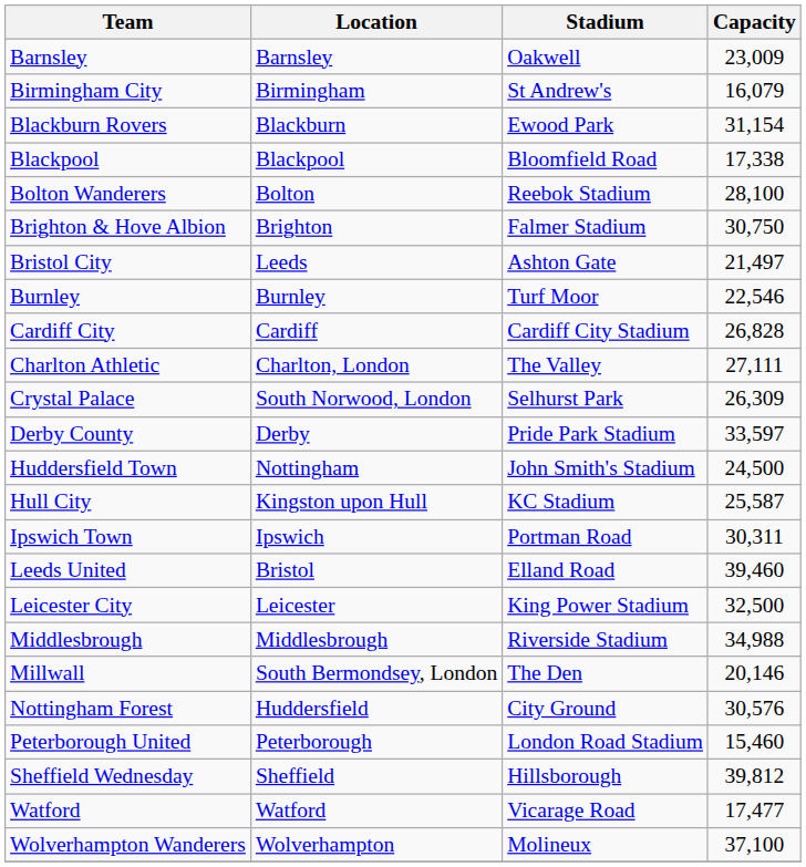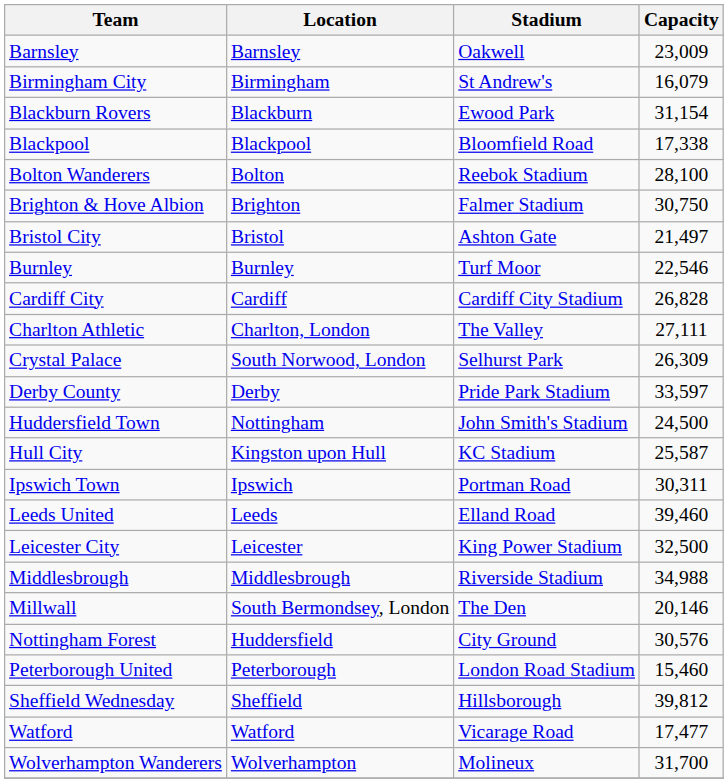 <table class="wikitable sortable">
 <tr>
 <th>Team</th>
 <th>Location</th>
 <th>Stadium</th>
 <th>Capacity</th>
 </tr>
 <tr>
 <td><a href='#'>Barnsley</a></td>
 <td><a href='#'>Barnsley</a></td>
 <td><a href='#'>Oakwell</a></td>
 <td style="text-align:center;">23,009</td>
 </tr>
 <tr>
 <td><a href='#'>Birmingham City</a></td>
 <td><a href='#'>Birmingham</a></td>
 <td><a href='#'>St Andrew's</a></td>
 <td style="text-align:center;">16,079</td>
 </tr>
 <tr>
 <td><a href='#'>Blackburn Rovers</a></td>
 <td><a href='#'>Blackburn</a></td>
 <td><a href='#'>Ewood Park</a></td>
 <td style="text-align:center;">31,154</td>
 </tr>
 <tr>
 <td><a href='#'>Blackpool</a></td>
 <td><a href='#'>Blackpool</a></td>
 <td><a href='#'>Bloomfield Road</a></td>
 <td style="text-align:center;">17,338</td>
 </tr>
 <tr>
 <td><a href='#'>Bolton Wanderers</a></td>
 <td><a href='#'>Bolton</a></td>
 <td><a href='#'>Reebok Stadium</a></td>
 <td style="text-align:center;">28,100</td>
 </tr>
 <tr>
 <td><a href='#'>Brighton & Hove Albion</a></td>
 <td><a href='#'>Brighton</a></td>
 <td><a href='#'>Falmer Stadium</a></td>
 <td style="text-align:center;">30,750</td>
 </tr>
 <tr>
 <td><a href='#'>Bristol City</a></td>
-<td><a href='#'>Leeds</a></td>
+<td><a href='#'>Bristol</a></td>
 <td><a href='#'>Ashton Gate</a></td>
 <td style="text-align:center;">21,497</td>
 </tr>
 <tr>
 <td><a href='#'>Burnley</a></td>
 <td><a href='#'>Burnley</a></td>
 <td><a href='#'>Turf Moor</a></td>
 <td style="text-align:center;">22,546</td>
 </tr>
 <tr>
 <td><a href='#'>Cardiff City</a></td>
 <td><a href='#'>Cardiff</a></td>
 <td><a href='#'>Cardiff City Stadium</a></td>
 <td style="text-align:center;">26,828</td>
 </tr>
 <tr>
 <td><a href='#'>Charlton Athletic</a></td>
 <td><a href='#'>Charlton, London</a></td>
 <td><a href='#'>The Valley</a></td>
 <td style="text-align:center;">27,111</td>
 </tr>
 <tr>
 <td><a href='#'>Crystal Palace</a></td>
 <td><a href='#'>South Norwood, London</a></td>
 <td><a href='#'>Selhurst Park</a></td>
 <td style="text-align:center;">26,309</td>
 </tr>
 <tr>
 <td><a href='#'>Derby County</a></td>
 <td><a href='#'>Derby</a></td>
 <td><a href='#'>Pride Park Stadium</a></td>
 <td style="text-align:center;">33,597</td>
 </tr>
 <tr>
 <td><a href='#'>Huddersfield Town</a></td>
 <td><a href='#'>Nottingham</a></td>
 <td><a href='#'>John Smith's Stadium</a></td>
 <td style="text-align:center;">24,500</td>
 </tr>
 <tr>
 <td><a href='#'>Hull City</a></td>
 <td><a href='#'>Kingston upon Hull</a></td>
 <td><a href='#'>KC Stadium</a></td>
 <td style="text-align:center;">25,587</td>
 </tr>
 <tr>
 <td><a href='#'>Ipswich Town</a></td>
 <td><a href='#'>Ipswich</a></td>
 <td><a href='#'>Portman Road</a></td>
 <td style="text-align:center;">30,311</td>
 </tr>
 <tr>
 <td><a href='#'>Leeds United</a></td>
-<td><a href='#'>Bristol</a></td>
+<td><a href='#'>Leeds</a></td>
 <td><a href='#'>Elland Road</a></td>
 <td style="text-align:center;">39,460</td>
 </tr>
 <tr>
 <td><a href='#'>Leicester City</a></td>
 <td><a href='#'>Leicester</a></td>
 <td><a href='#'>King Power Stadium</a></td>
 <td style="text-align:center;">32,500</td>
 </tr>
 <tr>
 <td><a href='#'>Middlesbrough</a></td>
 <td><a href='#'>Middlesbrough</a></td>
 <td><a href='#'>Riverside Stadium</a></td>
 <td style="text-align:center;">34,988</td>
 </tr>
 <tr>
 <td><a href='#'>Millwall</a></td>
 <td><a href='#'>South Bermondsey</a>, London</td>
 <td><a href='#'>The Den</a></td>
 <td style="text-align:center;">20,146</td>
 </tr>
 <tr>
 <td><a href='#'>Nottingham Forest</a></td>
 <td><a href='#'>Huddersfield</a></td>
 <td><a href='#'>City Ground</a></td>
 <td style="text-align:center;">30,576</td>
 </tr>
 <tr>
 <td><a href='#'>Peterborough United</a></td>
 <td><a href='#'>Peterborough</a></td>
 <td><a href='#'>London Road Stadium</a></td>
 <td style="text-align:center;">15,460</td>
 </tr>
 <tr>
 <td><a href='#'>Sheffield Wednesday</a></td>
 <td><a href='#'>Sheffield</a></td>
 <td><a href='#'>Hillsborough</a></td>
 <td style="text-align:center;">39,812</td>
 </tr>
 <tr>
 <td><a href='#'>Watford</a></td>
 <td><a href='#'>Watford</a></td>
 <td><a href='#'>Vicarage Road</a></td>
 <td style="text-align:center;">17,477</td>
 </tr>
 <tr>
 <td><a href='#'>Wolverhampton Wanderers</a></td>
 <td><a href='#'>Wolverhampton</a></td>
 <td><a href='#'>Molineux</a></td>
-<td align="center">37,100</td>
+<td align="center">31,700</td>
 </tr>
 <tr>
 </tr>
 </table>
